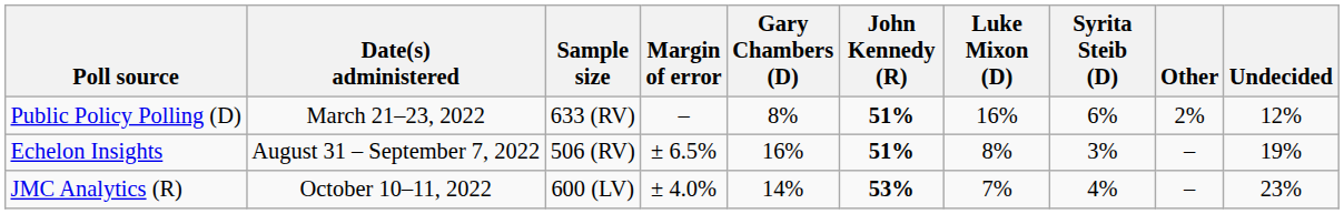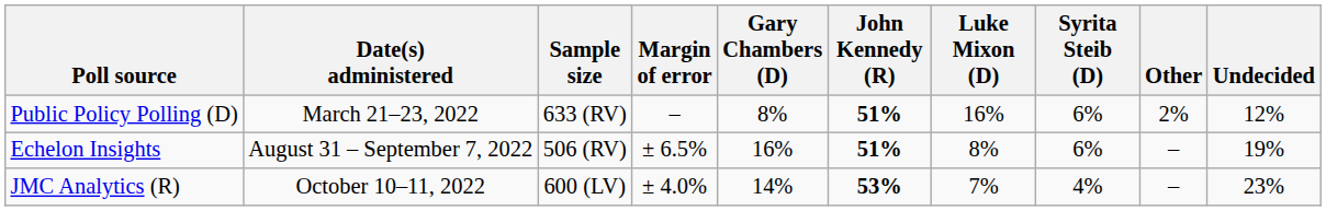 <table class="wikitable" style="font-size:90%;text-align:center;">
 <tr valign=bottom>
 <th>Poll source</th>
 <th>Date(s)<br>administered</th>
 <th>Sample<br>size</th>
 <th>Margin<br>of error</th>
 <th style="width:60px;">Gary<br>Chambers<br>(D)</th>
 <th style="width:60px;">John<br>Kennedy<br>(R)</th>
 <th style="width:60px;">Luke<br>Mixon<br>(D)</th>
 <th style="width:60px;">Syrita<br>Steib<br>(D)</th>
 <th>Other</th>
 <th>Undecided</th>
 </tr>
 <tr>
 <td style="text-align:left;"><a href='#'>Public Policy Polling</a> (D)</td>
 <td>March 21–23, 2022</td>
 <td>633 (RV)</td>
 <td>–</td>
 <td>8%</td>
 <td><strong>51%</strong></td>
 <td>16%</td>
 <td>6%</td>
 <td>2%</td>
 <td>12%</td>
 </tr>
 <tr>
 <td style="text-align:left;"><a href='#'>Echelon Insights</a></td>
 <td>August 31 – September 7, 2022</td>
 <td>506 (RV)</td>
 <td>± 6.5%</td>
 <td>16%</td>
 <td><strong>51%</strong></td>
 <td>8%</td>
-<td>3%</td>
+<td>6%</td>
 <td>–</td>
 <td>19%</td>
 </tr>
 <tr>
 <td style="text-align:left;"><a href='#'>JMC Analytics</a> (R)</td>
 <td>October 10–11, 2022</td>
 <td>600 (LV)</td>
 <td>± 4.0%</td>
 <td>14%</td>
 <td><strong>53%</strong></td>
 <td>7%</td>
 <td>4%</td>
 <td>–</td>
 <td>23%</td>
 </tr>
 </table>
